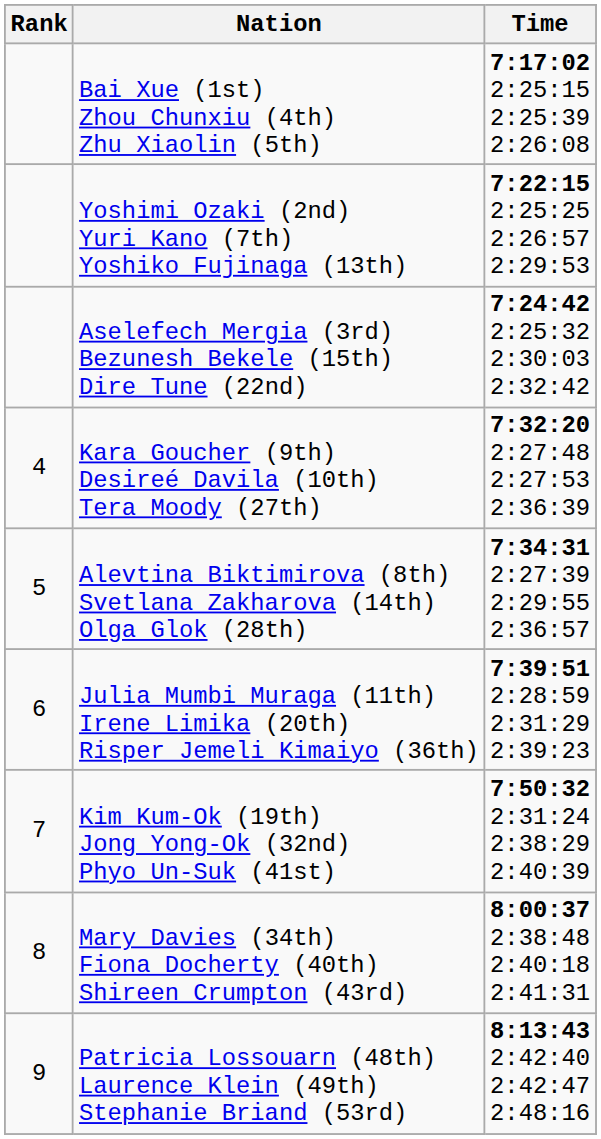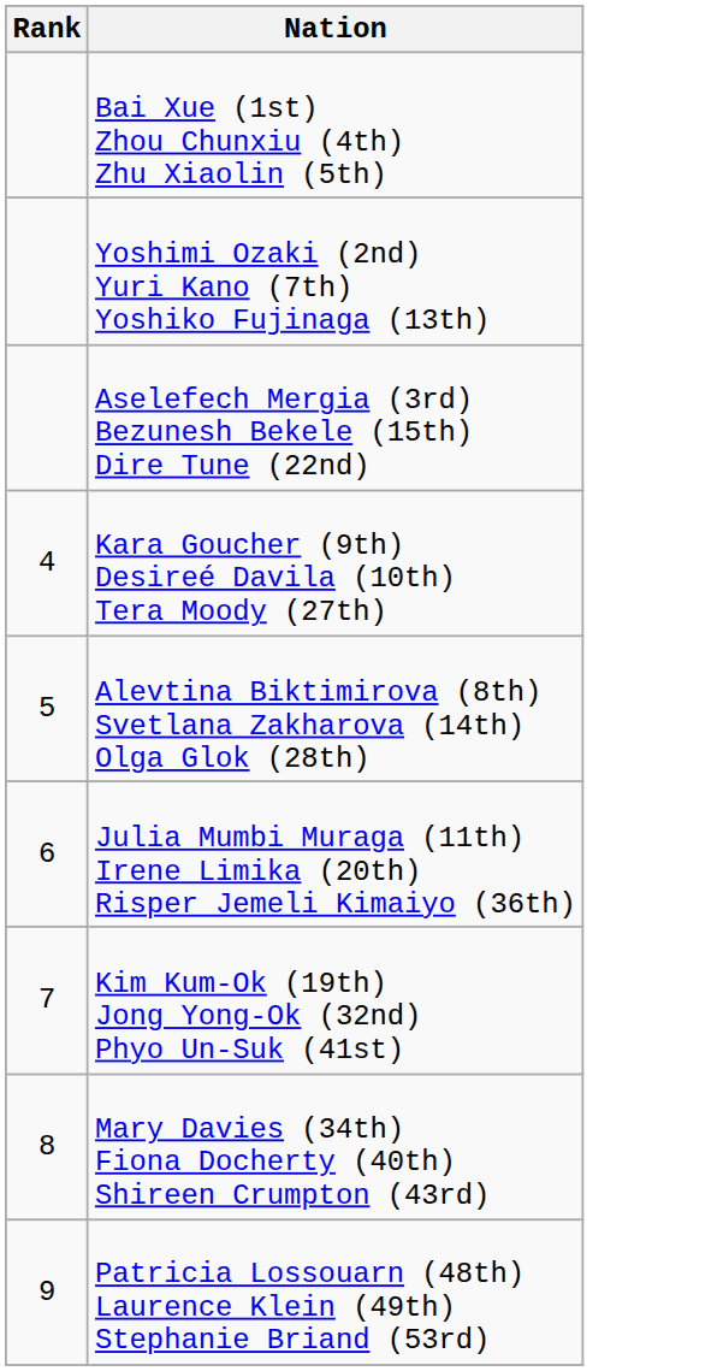 <table class="wikitable" style="text-align:center;">
 <tr>
 <th>Rank</th>
 <th>Nation</th>
-<th>Time</th>
 </tr>
 <tr>
 <td></td>
 <td align="left"><strong></strong><br><a href='#'>Bai Xue</a> (1st)<br><a href='#'>Zhou Chunxiu</a> (4th)<br><a href='#'>Zhu Xiaolin</a> (5th)</td>
-<td><strong>7:17:02</strong><br>2:25:15<br>2:25:39<br>2:26:08</td>
 </tr>
 <tr>
 <td></td>
 <td align="left"><strong></strong><br><a href='#'>Yoshimi Ozaki</a> (2nd)<br><a href='#'>Yuri Kano</a> (7th)<br><a href='#'>Yoshiko Fujinaga</a> (13th)</td>
-<td><strong>7:22:15</strong><br>2:25:25<br>2:26:57<br>2:29:53</td>
 </tr>
 <tr>
 <td></td>
 <td align="left"><strong></strong><br><a href='#'>Aselefech Mergia</a> (3rd)<br><a href='#'>Bezunesh Bekele</a> (15th)<br><a href='#'>Dire Tune</a> (22nd)</td>
-<td><strong>7:24:42</strong><br>2:25:32<br>2:30:03<br>2:32:42</td>
 </tr>
 <tr>
 <td>4</td>
 <td align="left"><strong></strong><br><a href='#'>Kara Goucher</a> (9th)<br><a href='#'>Desireé Davila</a> (10th)<br><a href='#'>Tera Moody</a> (27th)</td>
-<td><strong>7:32:20</strong><br>2:27:48<br>2:27:53<br>2:36:39</td>
 </tr>
 <tr>
 <td>5</td>
 <td align="left"><strong></strong><br><a href='#'>Alevtina Biktimirova</a> (8th)<br><a href='#'>Svetlana Zakharova</a> (14th)<br><a href='#'>Olga Glok</a> (28th)</td>
-<td><strong>7:34:31</strong><br>2:27:39<br>2:29:55<br>2:36:57</td>
 </tr>
 <tr>
 <td>6</td>
 <td align="left"><strong></strong><br><a href='#'>Julia Mumbi Muraga</a> (11th)<br><a href='#'>Irene Limika</a> (20th)<br><a href='#'>Risper Jemeli Kimaiyo</a> (36th)</td>
-<td><strong>7:39:51</strong><br>2:28:59<br>2:31:29<br>2:39:23</td>
 </tr>
 <tr>
 <td>7</td>
 <td align="left"><strong></strong><br><a href='#'>Kim Kum-Ok</a> (19th)<br><a href='#'>Jong Yong-Ok</a> (32nd)<br><a href='#'>Phyo Un-Suk</a> (41st)</td>
-<td><strong>7:50:32</strong><br>2:31:24<br>2:38:29<br>2:40:39</td>
 </tr>
 <tr>
 <td>8</td>
 <td align="left"><strong></strong><br><a href='#'>Mary Davies</a> (34th)<br><a href='#'>Fiona Docherty</a> (40th)<br><a href='#'>Shireen Crumpton</a> (43rd)</td>
-<td><strong>8:00:37</strong><br>2:38:48<br>2:40:18<br>2:41:31</td>
 </tr>
 <tr>
 <td>9</td>
 <td align="left"><strong></strong><br><a href='#'>Patricia Lossouarn</a> (48th)<br><a href='#'>Laurence Klein</a> (49th)<br><a href='#'>Stephanie Briand</a> (53rd)</td>
-<td><strong>8:13:43</strong><br>2:42:40<br>2:42:47<br>2:48:16</td>
 </tr>
 </table>
